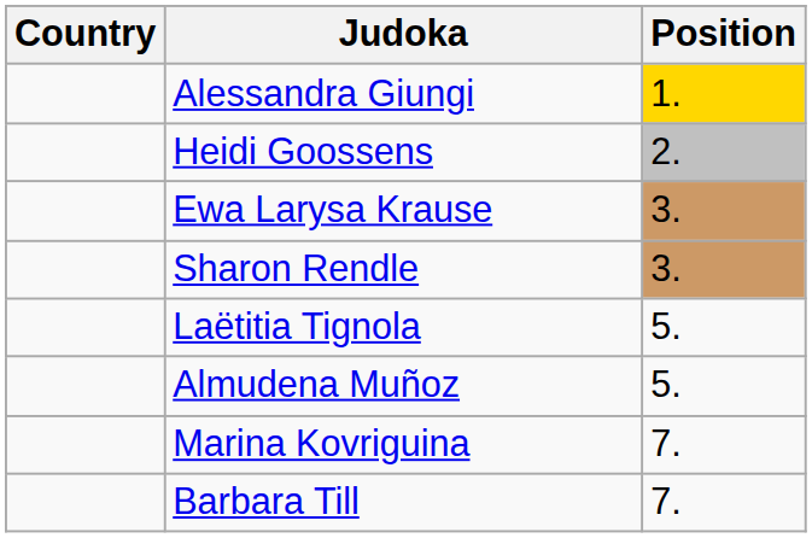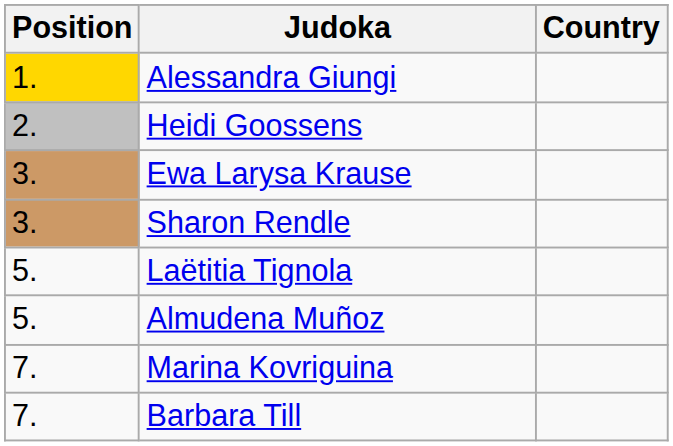 <table class=wikitable>
 <tr>
+<th width=10>Position</th>
+<th width=200>Judoka</th>
 <th width=10>Country</th>
-<th width=200>Judoka</th>
-<th width=10>Position</th>
 </tr>
 <tr>
+<td bgcolor=gold>1.</td>
+<td><a href='#'>Alessandra Giungi</a></td>
 <td></td>
-<td><a href='#'>Alessandra Giungi</a></td>
-<td bgcolor=gold>1.</td>
 </tr>
 <tr>
+<td bgcolor="silver">2.</td>
+<td><a href='#'>Heidi Goossens</a></td>
 <td></td>
-<td><a href='#'>Heidi Goossens</a></td>
-<td bgcolor="silver">2.</td>
 </tr>
 <tr>
+<td bgcolor="CC9966">3.</td>
+<td><a href='#'>Ewa Larysa Krause</a></td>
 <td></td>
-<td><a href='#'>Ewa Larysa Krause</a></td>
-<td bgcolor="CC9966">3.</td>
 </tr>
 <tr>
+<td bgcolor="CC9966">3.</td>
+<td><a href='#'>Sharon Rendle</a></td>
 <td></td>
-<td><a href='#'>Sharon Rendle</a></td>
-<td bgcolor="CC9966">3.</td>
 </tr>
 <tr>
+<td>5.</td>
+<td><a href='#'>Laëtitia Tignola</a></td>
 <td></td>
-<td><a href='#'>Laëtitia Tignola</a></td>
-<td>5.</td>
 </tr>
 <tr>
+<td>5.</td>
+<td><a href='#'>Almudena Muñoz</a></td>
 <td></td>
-<td><a href='#'>Almudena Muñoz</a></td>
-<td>5.</td>
 </tr>
 <tr>
+<td>7.</td>
+<td><a href='#'>Marina Kovriguina</a></td>
 <td></td>
-<td><a href='#'>Marina Kovriguina</a></td>
-<td>7.</td>
 </tr>
 <tr>
+<td>7.</td>
+<td><a href='#'>Barbara Till</a></td>
 <td></td>
-<td><a href='#'>Barbara Till</a></td>
-<td>7.</td>
 </tr>
 </table>
